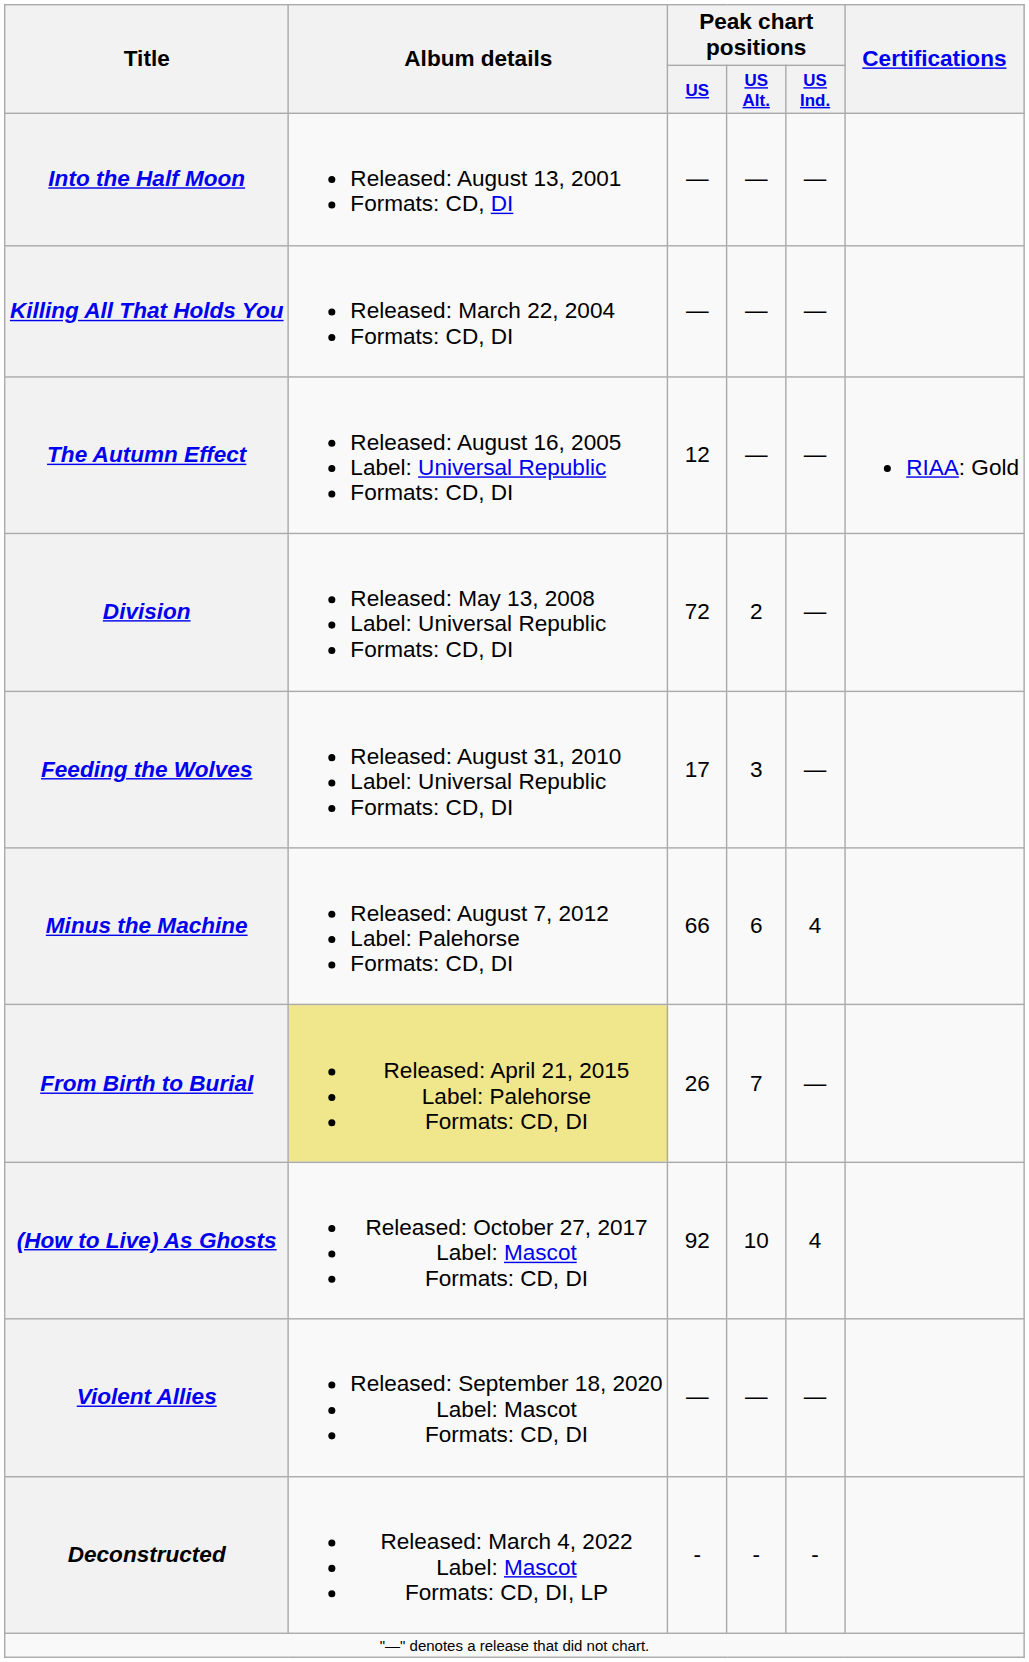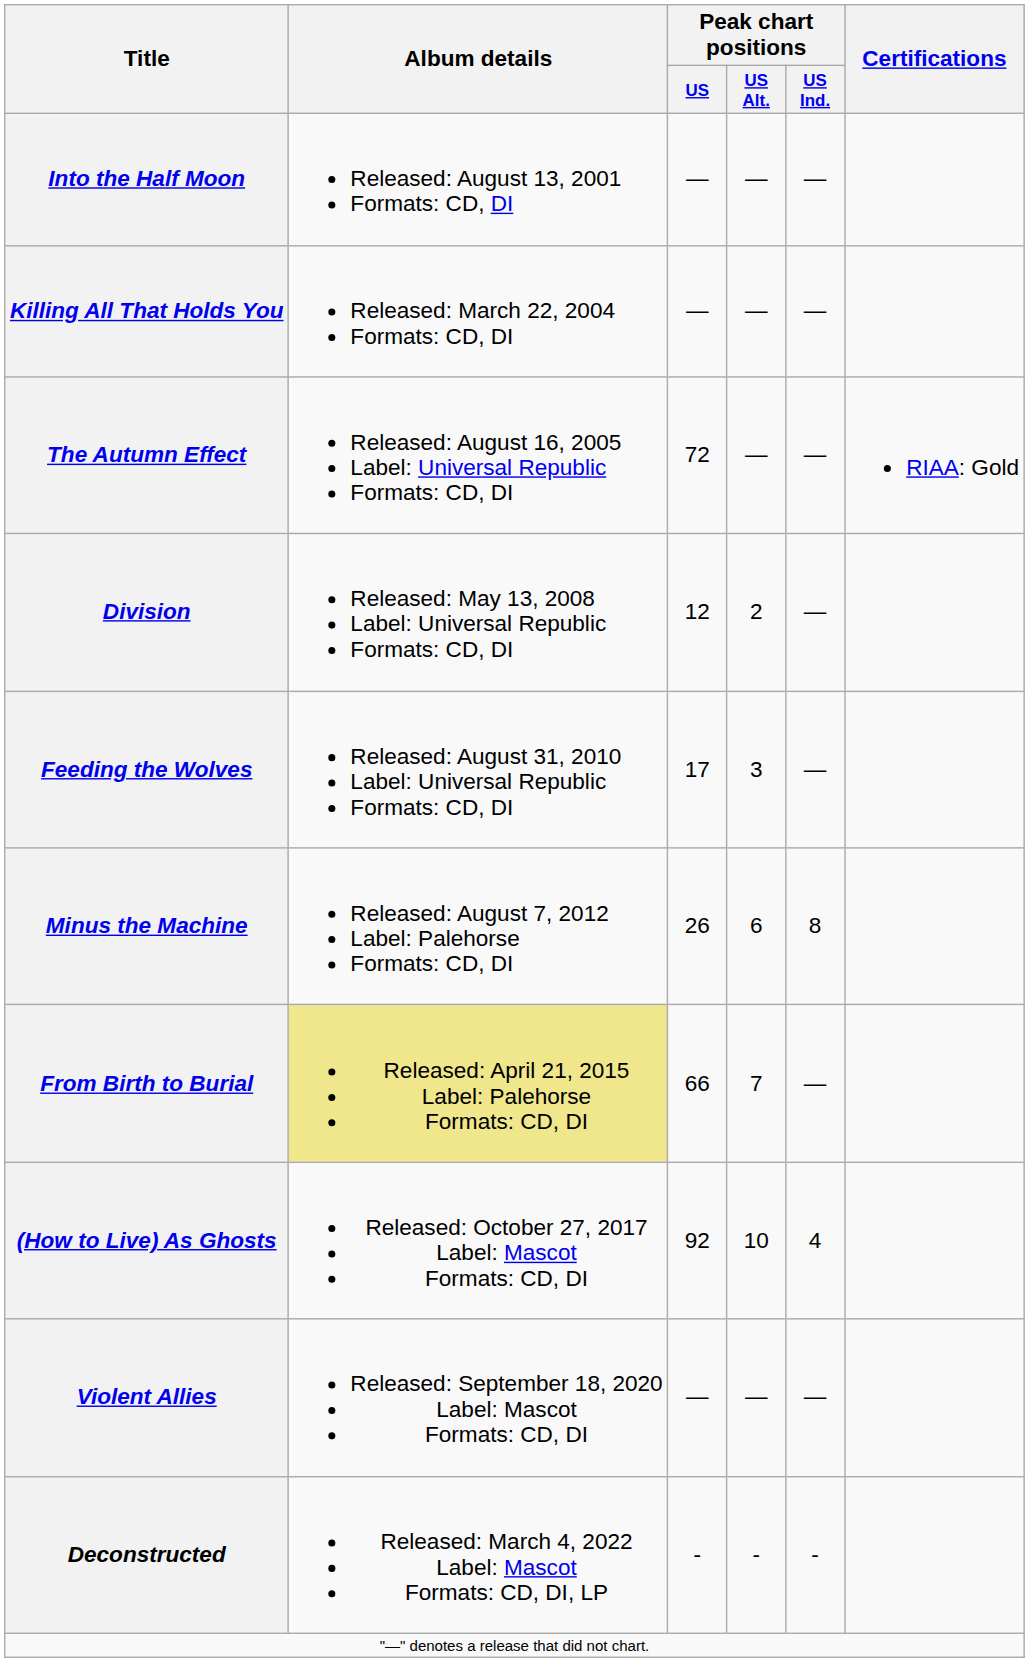 <table class="wikitable plainrowheaders" style="text-align:center;">
 <tr>
 <th scope="col" rowspan="2">Title</th>
 <th scope="col" rowspan="2">Album details</th>
 <th scope="col" colspan="3">Peak chart positions</th>
 <th scope="col" rowspan="2"><a href='#'>Certifications</a></th>
 </tr>
 <tr>
 <th style="width:3em;font-size:75%"><a href='#'>US</a><br></th>
 <th style="width:3em;font-size:75%"><a href='#'>US<br>Alt.</a><br></th>
 <th style="width:3em;font-size:75%"><a href='#'>US<br>Ind.</a><br></th>
 </tr>
 <tr>
 <th scope="row"><em><a href='#'>Into the Half Moon</a></em></th>
 <td style="text-align:left;"><br><ul><li>Released: August 13, 2001</li><li>Formats: CD, <a href='#'>DI</a></li></ul></td>
 <td>—</td>
 <td>—</td>
 <td>—</td>
 <td></td>
 </tr>
 <tr>
 <th scope="row"><em><a href='#'>Killing All That Holds You</a></em></th>
 <td style="text-align:left;"><br><ul><li>Released: March 22, 2004</li><li>Formats: CD, DI</li></ul></td>
 <td>—</td>
 <td>—</td>
 <td>—</td>
 <td></td>
 </tr>
 <tr>
 <th scope="row"><em><a href='#'>The Autumn Effect</a></em></th>
 <td style="text-align:left;"><br><ul><li>Released: August 16, 2005</li><li>Label: <a href='#'>Universal Republic</a></li><li>Formats: CD, DI</li></ul></td>
-<td>12</td>
+<td>72</td>
 <td>—</td>
 <td>—</td>
 <td><br><ul><li><a href='#'>RIAA</a>: Gold</li></ul></td>
 </tr>
 <tr>
 <th scope="row"><em><a href='#'>Division</a></em></th>
 <td style="text-align:left;"><br><ul><li>Released: May 13, 2008</li><li>Label: Universal Republic</li><li>Formats: CD, DI</li></ul></td>
-<td>72</td>
+<td>12</td>
 <td>2</td>
 <td>—</td>
 <td></td>
 </tr>
 <tr>
 <th scope="row"><em><a href='#'>Feeding the Wolves</a></em></th>
 <td style="text-align:left;"><br><ul><li>Released: August 31, 2010</li><li>Label: Universal Republic</li><li>Formats: CD, DI</li></ul></td>
 <td>17</td>
 <td>3</td>
 <td>—</td>
 <td></td>
 </tr>
 <tr>
 <th scope="row"><em><a href='#'>Minus the Machine</a></em></th>
 <td style="text-align:left;"><br><ul><li>Released: August 7, 2012</li><li>Label: Palehorse</li><li>Formats: CD, DI</li></ul></td>
-<td>66</td>
+<td>26</td>
 <td>6</td>
-<td>4</td>
+<td>8</td>
 <td></td>
 </tr>
 <tr>
 <th scope="row"><em><a href='#'>From Birth to Burial</a></em></th>
 <td style="background: khaki; text-align:center;"><br><ul><li>Released: April 21, 2015</li><li>Label: Palehorse</li><li>Formats: CD, DI</li></ul></td>
-<td>26</td>
+<td>66</td>
 <td>7</td>
 <td>—</td>
 <td></td>
 </tr>
 <tr>
 <th scope="row"><em><a href='#'>(How to Live) As Ghosts</a></em></th>
 <td style="text-align:center;"><br><ul><li>Released: October 27, 2017</li><li>Label: <a href='#'>Mascot</a></li><li>Formats: CD, DI</li></ul></td>
 <td>92</td>
 <td>10</td>
 <td>4</td>
 <td></td>
 </tr>
 <tr>
 <th scope="row"><em><a href='#'>Violent Allies</a></em></th>
 <td style="text-align:center;"><br><ul><li>Released: September 18, 2020</li><li>Label: Mascot</li><li>Formats: CD, DI</li></ul></td>
 <td>—</td>
 <td>—</td>
 <td>—</td>
 <td></td>
 </tr>
 <tr>
 <th scope="row"><em>Deconstructed</em></th>
 <td style="text-align:center;"><br><ul><li>Released: March 4, 2022</li><li>Label: <a href='#'>Mascot</a></li><li>Formats: CD, DI, LP</li></ul></td>
 <td>-</td>
 <td>-</td>
 <td>-</td>
 <td></td>
 </tr>
 <tr>
 <td colspan="6" style="text-align:center; font-size:8pt;">"—" denotes a release that did not chart.</td>
 </tr>
 </table>
